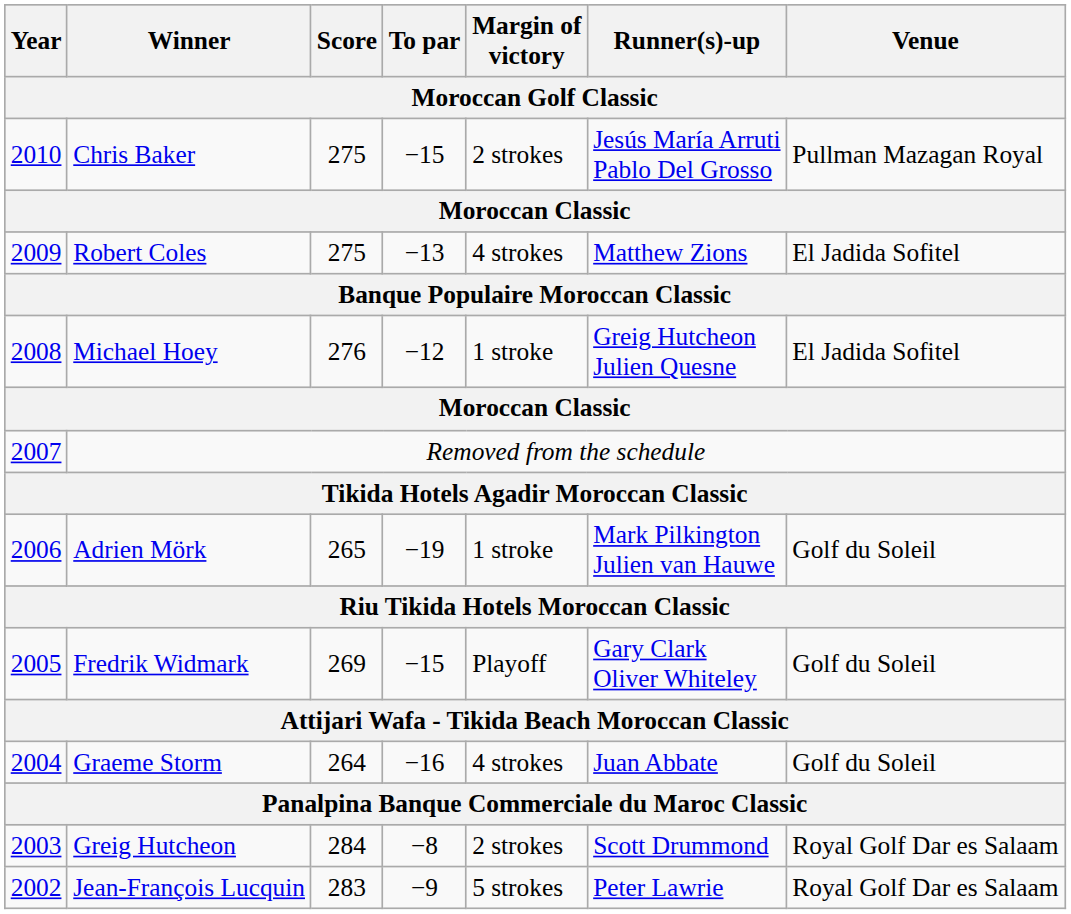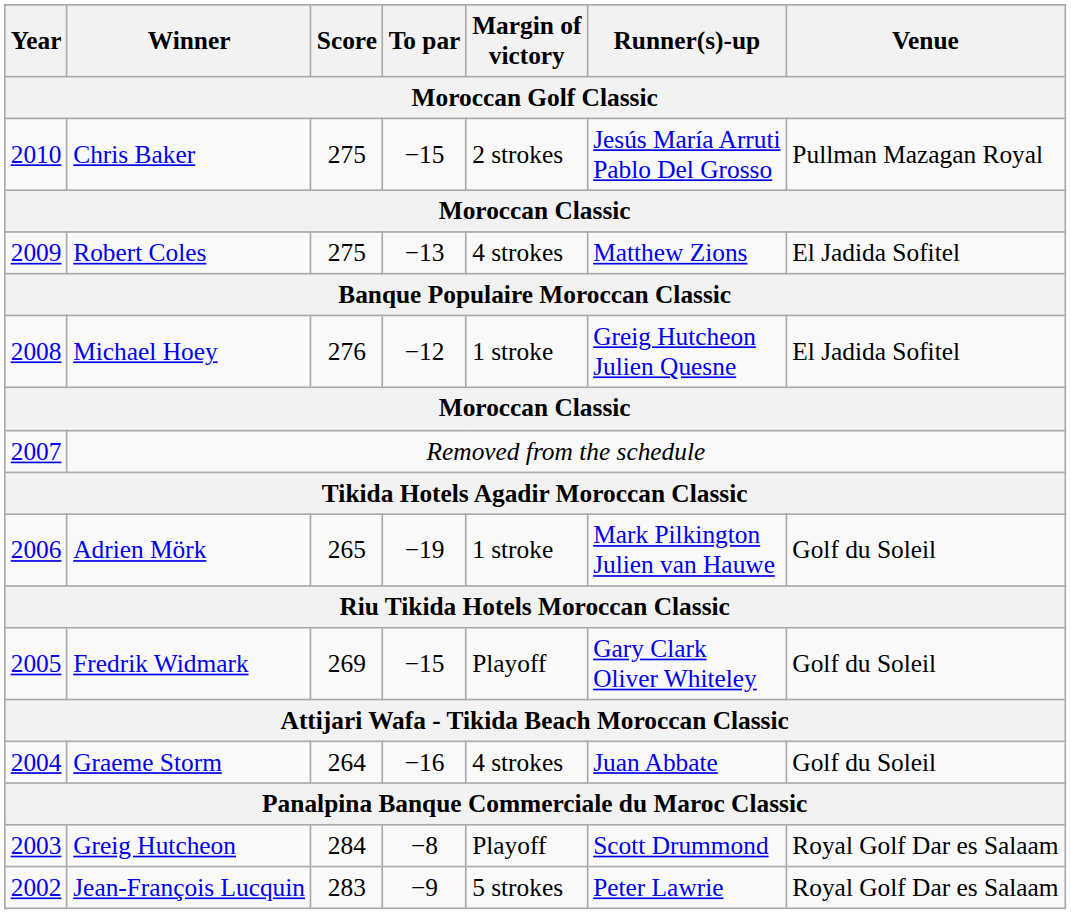 <table class=wikitable style="font-size:95%">
 <tr>
 <th>Year</th>
 <th>Winner</th>
 <th>Score</th>
 <th>To par</th>
 <th>Margin of<br>victory</th>
 <th>Runner(s)-up</th>
 <th>Venue</th>
 </tr>
 <tr>
 <th colspan=7>Moroccan Golf Classic</th>
 </tr>
 <tr>
 <td><a href='#'>2010</a></td>
 <td> <a href='#'>Chris Baker</a></td>
 <td align=center>275</td>
 <td align=center>−15</td>
 <td>2 strokes</td>
 <td> <a href='#'>Jesús María Arruti</a><br> <a href='#'>Pablo Del Grosso</a></td>
 <td>Pullman Mazagan Royal</td>
 </tr>
 <tr>
 <th colspan=7>Moroccan Classic</th>
 </tr>
 <tr>
 <td><a href='#'>2009</a></td>
 <td> <a href='#'>Robert Coles</a></td>
 <td align=center>275</td>
 <td align=center>−13</td>
 <td>4 strokes</td>
 <td> <a href='#'>Matthew Zions</a></td>
 <td>El Jadida Sofitel</td>
 </tr>
 <tr>
 <th colspan=7>Banque Populaire Moroccan Classic</th>
 </tr>
 <tr>
 <td><a href='#'>2008</a></td>
 <td> <a href='#'>Michael Hoey</a></td>
 <td align=center>276</td>
 <td align=center>−12</td>
 <td>1 stroke</td>
 <td> <a href='#'>Greig Hutcheon</a><br> <a href='#'>Julien Quesne</a></td>
 <td>El Jadida Sofitel</td>
 </tr>
 <tr>
 <th colspan=7>Moroccan Classic</th>
 </tr>
 <tr>
 <td><a href='#'>2007</a></td>
 <td colspan=6 align=center><em>Removed from the schedule</em></td>
 </tr>
 <tr>
 <th colspan=7>Tikida Hotels Agadir Moroccan Classic</th>
 </tr>
 <tr>
 <td><a href='#'>2006</a></td>
 <td> <a href='#'>Adrien Mörk</a></td>
 <td align=center>265</td>
 <td align=center>−19</td>
 <td>1 stroke</td>
 <td> <a href='#'>Mark Pilkington</a><br> <a href='#'>Julien van Hauwe</a></td>
 <td>Golf du Soleil</td>
 </tr>
 <tr>
 <th colspan=7>Riu Tikida Hotels Moroccan Classic</th>
 </tr>
 <tr>
 <td><a href='#'>2005</a></td>
 <td> <a href='#'>Fredrik Widmark</a></td>
 <td align=center>269</td>
 <td align=center>−15</td>
 <td>Playoff</td>
 <td> <a href='#'>Gary Clark</a><br> <a href='#'>Oliver Whiteley</a></td>
 <td>Golf du Soleil</td>
 </tr>
 <tr>
 <th colspan=7>Attijari Wafa - Tikida Beach Moroccan Classic</th>
 </tr>
 <tr>
 <td><a href='#'>2004</a></td>
 <td> <a href='#'>Graeme Storm</a></td>
 <td align=center>264</td>
 <td align=center>−16</td>
 <td>4 strokes</td>
 <td> <a href='#'>Juan Abbate</a></td>
 <td>Golf du Soleil</td>
 </tr>
 <tr>
 <th colspan=7>Panalpina Banque Commerciale du Maroc Classic</th>
 </tr>
 <tr>
 <td><a href='#'>2003</a></td>
 <td> <a href='#'>Greig Hutcheon</a></td>
 <td align=center>284</td>
 <td align=center>−8</td>
-<td>2 strokes</td>
+<td>Playoff</td>
 <td> <a href='#'>Scott Drummond</a></td>
 <td>Royal Golf Dar es Salaam</td>
 </tr>
 <tr>
 <td><a href='#'>2002</a></td>
 <td> <a href='#'>Jean-François Lucquin</a></td>
 <td align=center>283</td>
 <td align=center>−9</td>
 <td>5 strokes</td>
 <td> <a href='#'>Peter Lawrie</a></td>
 <td>Royal Golf Dar es Salaam</td>
 </tr>
 </table>
